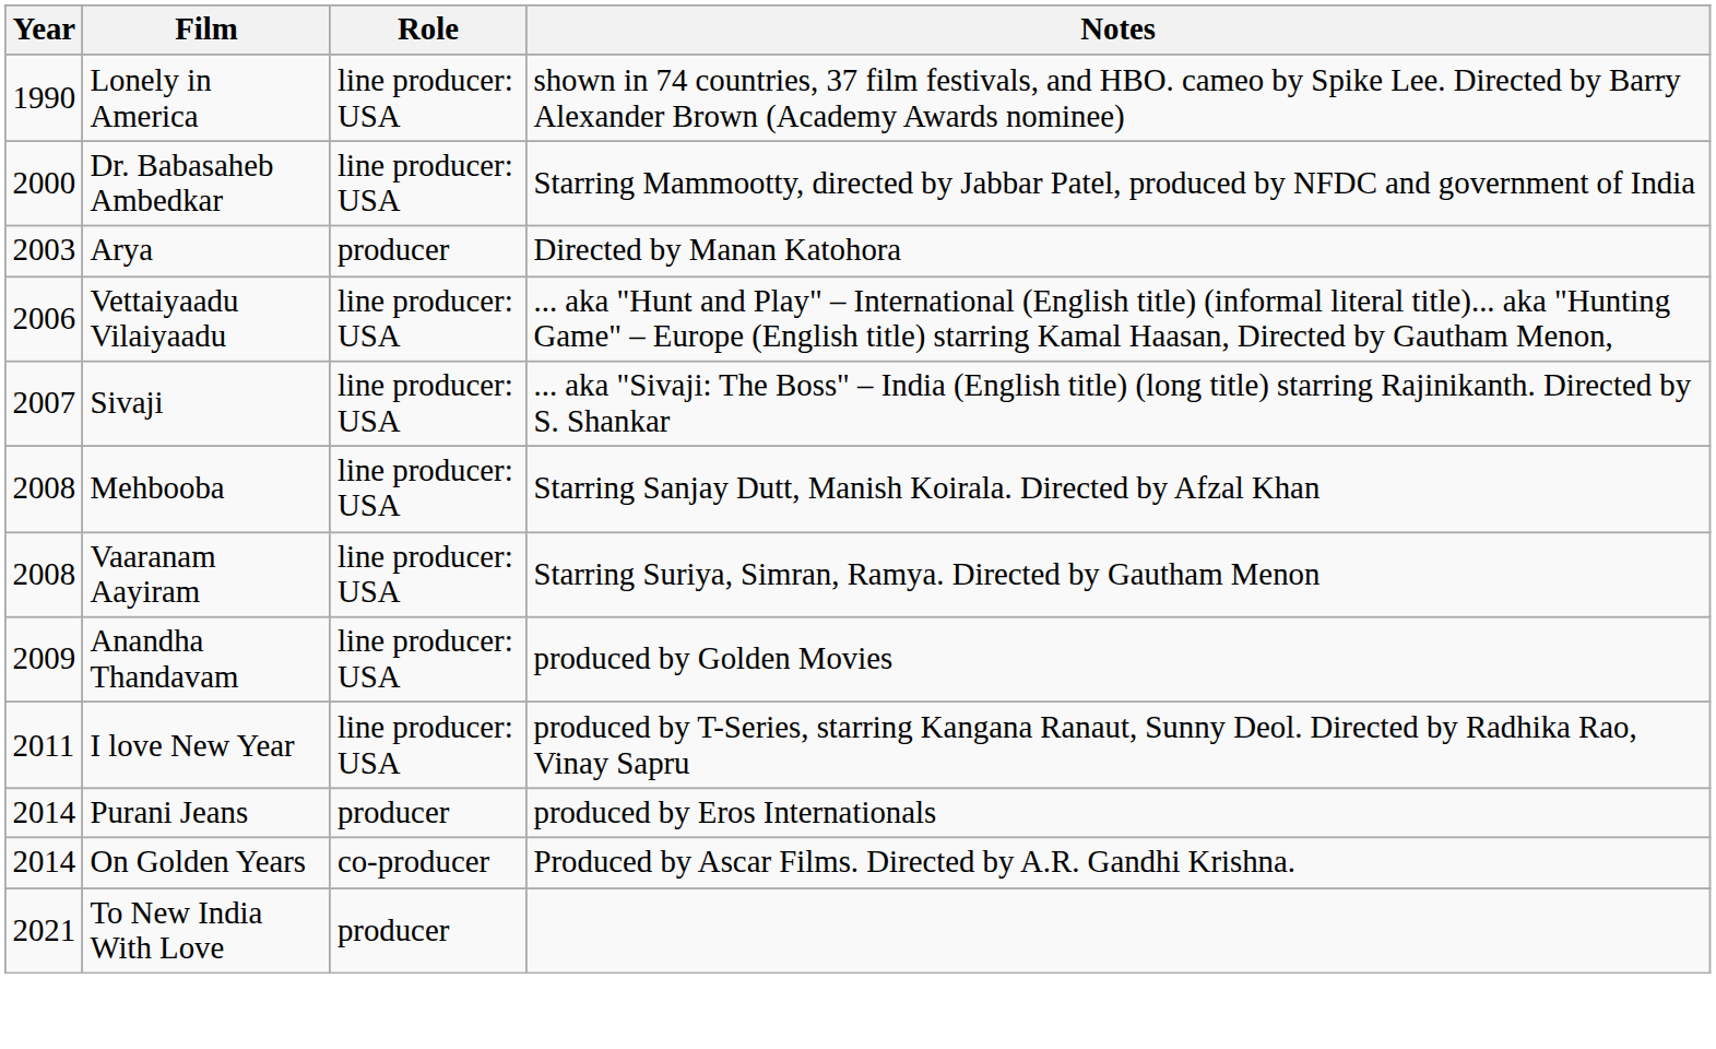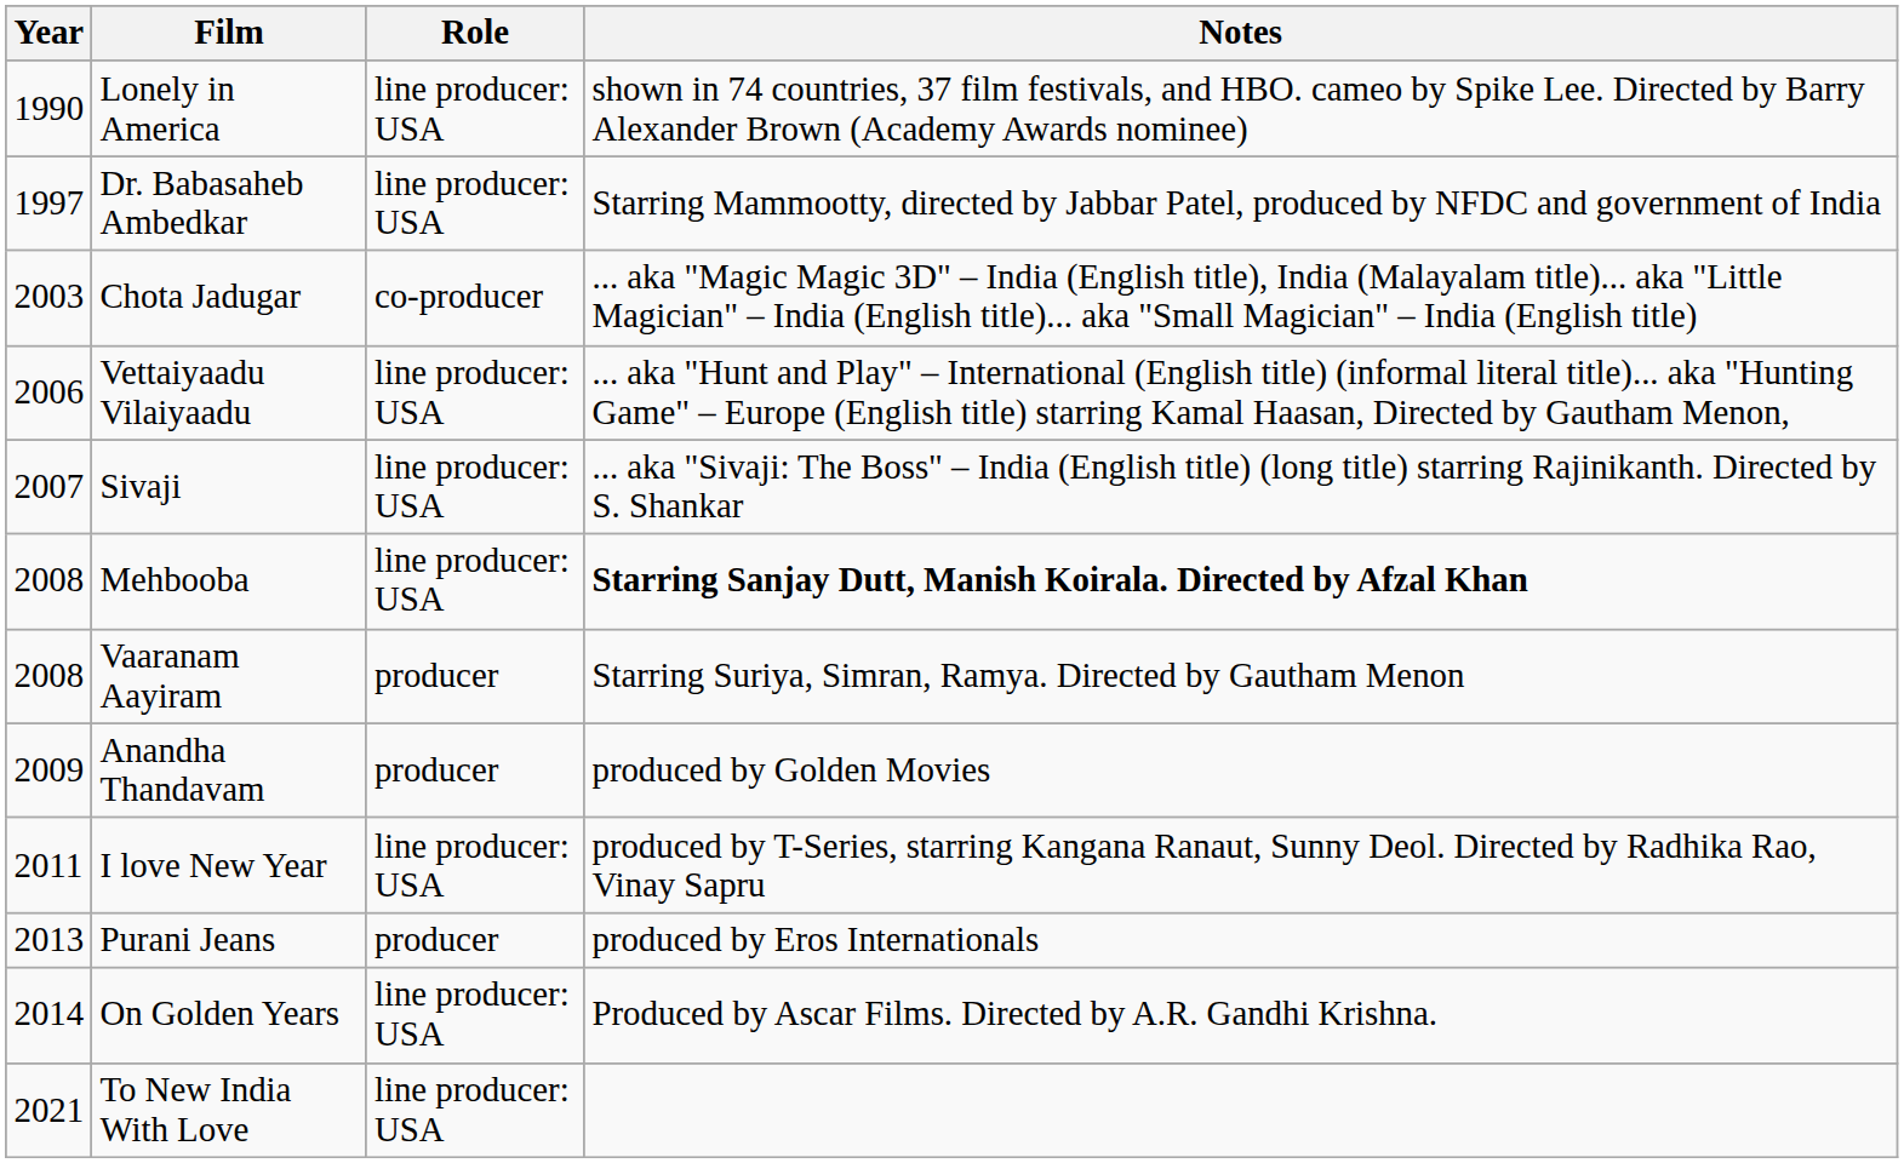 <table class="wikitable">
 <tr>
 <th>Year</th>
 <th>Film</th>
 <th>Role</th>
 <th>Notes</th>
 </tr>
 <tr>
 <td>1990</td>
 <td>Lonely in America</td>
 <td>line producer: USA</td>
 <td>shown in 74 countries, 37 film festivals, and HBO. cameo by Spike Lee. Directed by Barry Alexander Brown (Academy Awards nominee)</td>
 </tr>
 <tr>
-<td>2000</td>
+<td>1997</td>
 <td>Dr. Babasaheb Ambedkar</td>
 <td>line producer: USA</td>
 <td>Starring Mammootty, directed by Jabbar Patel, produced by NFDC and government of India</td>
 </tr>
 <tr>
 <td>2003</td>
-<td>Arya</td>
-<td>producer</td>
-<td>Directed by Manan Katohora</td>
+<td>Chota Jadugar</td>
+<td>co-producer</td>
+<td>... aka "Magic Magic 3D" – India (English title), India (Malayalam title)... aka "Little Magician" – India (English title)... aka "Small Magician" – India (English title)</td>
 </tr>
 <tr>
 <td>2006</td>
 <td>Vettaiyaadu Vilaiyaadu</td>
 <td>line producer: USA</td>
 <td>... aka "Hunt and Play" – International (English title) (informal literal title)... aka "Hunting Game" – Europe (English title) starring Kamal Haasan, Directed by Gautham Menon,</td>
 </tr>
 <tr>
 <td>2007</td>
 <td>Sivaji</td>
 <td>line producer: USA</td>
 <td>... aka "Sivaji: The Boss" – India (English title) (long title) starring Rajinikanth. Directed by S. Shankar</td>
 </tr>
 <tr>
 <td>2008</td>
 <td>Mehbooba</td>
 <td>line producer: USA</td>
-<td>Starring Sanjay Dutt, Manish Koirala. Directed by Afzal Khan</td>
+<td><strong>Starring Sanjay Dutt, Manish Koirala. Directed by Afzal Khan</strong></td>
 </tr>
 <tr>
 <td>2008</td>
 <td>Vaaranam Aayiram</td>
-<td>line producer: USA</td>
+<td>producer</td>
 <td>Starring Suriya, Simran, Ramya. Directed by Gautham Menon</td>
 </tr>
 <tr>
 <td>2009</td>
 <td>Anandha Thandavam</td>
-<td>line producer: USA</td>
+<td>producer</td>
 <td>produced by Golden Movies</td>
 </tr>
 <tr>
 <td>2011</td>
 <td>I love New Year</td>
 <td>line producer:<br>USA</td>
 <td>produced by T-Series, starring Kangana Ranaut, Sunny Deol. Directed by Radhika Rao, Vinay Sapru</td>
 </tr>
 <tr>
-<td>2014</td>
+<td>2013</td>
 <td>Purani Jeans</td>
 <td>producer</td>
 <td>produced by Eros Internationals</td>
 </tr>
 <tr>
 <td>2014</td>
 <td>On Golden Years</td>
-<td>co-producer</td>
+<td>line producer: USA</td>
 <td>Produced by Ascar Films. Directed by A.R. Gandhi Krishna.</td>
 </tr>
 <tr>
 <td>2021</td>
 <td>To New India With Love</td>
-<td>producer</td>
+<td>line producer: USA</td>
 <td></td>
 </tr>
 </table>
